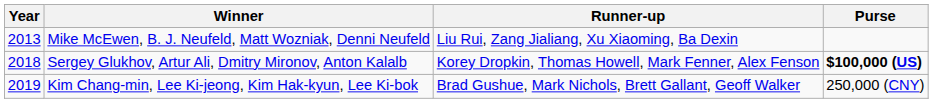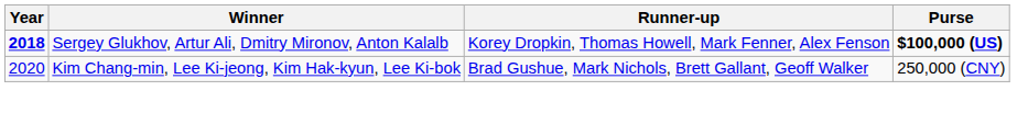 <table class="wikitable">
 <tr>
 <th scope="col">Year</th>
 <th scope="col">Winner</th>
 <th scope="col">Runner-up</th>
 <th scope="col">Purse</th>
 </tr>
 <tr>
-<td><a href='#'>2013</a></td>
-<td> <a href='#'>Mike McEwen</a>, <a href='#'>B. J. Neufeld</a>, <a href='#'>Matt Wozniak</a>, <a href='#'>Denni Neufeld</a></td>
-<td> <a href='#'>Liu Rui</a>, <a href='#'>Zang Jialiang</a>, <a href='#'>Xu Xiaoming</a>, <a href='#'>Ba Dexin</a></td>
-<td></td>
-</tr>
-<tr>
-<td><a href='#'>2018</a></td>
+<td><strong><a href='#'>2018</a></strong></td>
 <td> <a href='#'>Sergey Glukhov</a>, <a href='#'>Artur Ali</a>, <a href='#'>Dmitry Mironov</a>, <a href='#'>Anton Kalalb</a></td>
 <td> <a href='#'>Korey Dropkin</a>, <a href='#'>Thomas Howell</a>, <a href='#'>Mark Fenner</a>, <a href='#'>Alex Fenson</a></td>
 <td><strong>$100,000 (<a href='#'>US</a>)</strong></td>
 </tr>
 <tr>
-<td><a href='#'>2019</a></td>
+<td><a href='#'>2020</a></td>
 <td> <a href='#'>Kim Chang-min</a>, <a href='#'>Lee Ki-jeong</a>, <a href='#'>Kim Hak-kyun</a>, <a href='#'>Lee Ki-bok</a></td>
 <td> <a href='#'>Brad Gushue</a>, <a href='#'>Mark Nichols</a>, <a href='#'>Brett Gallant</a>, <a href='#'>Geoff Walker</a></td>
 <td>250,000 (<a href='#'>CNY</a>)</td>
 </tr>
 </table>
